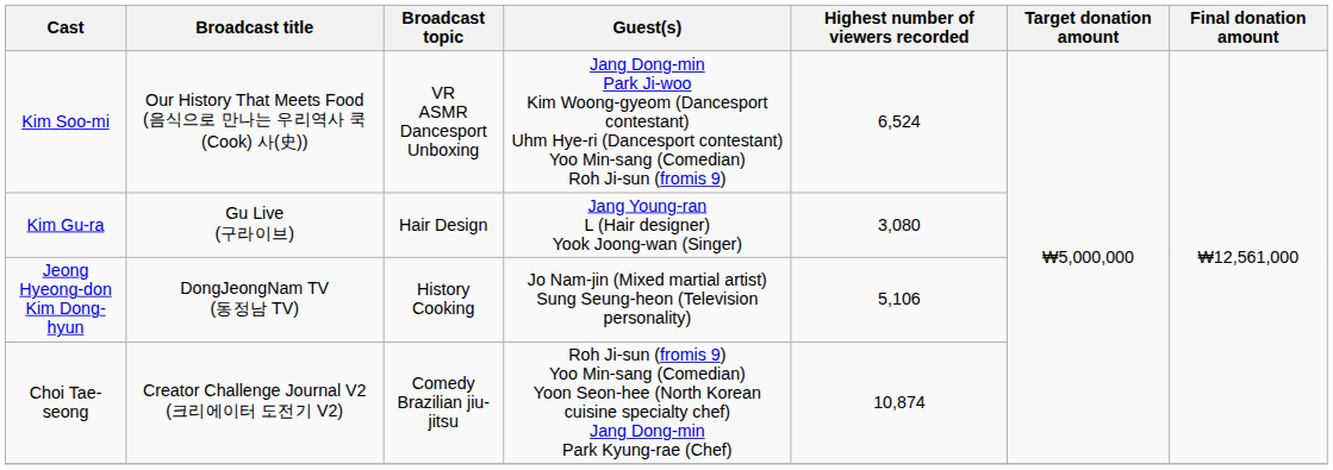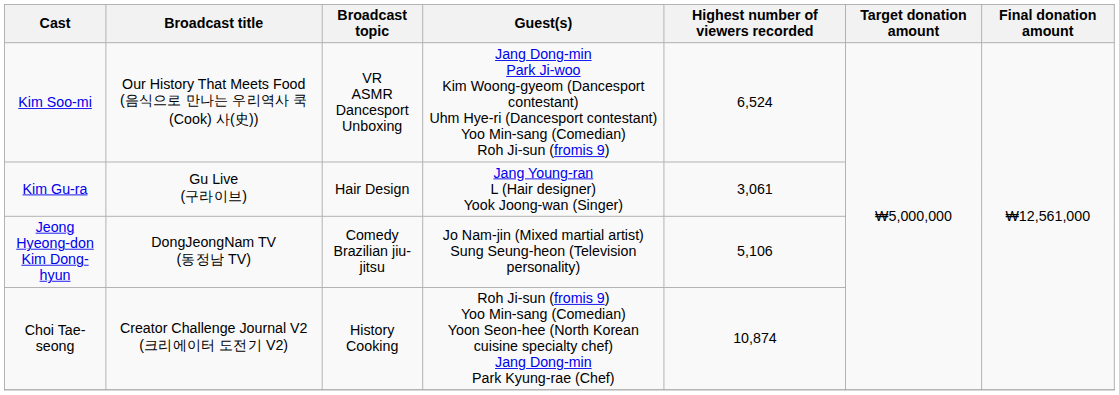 <table class="wikitable" style="text-align:center">
 <tr>
 <th>Cast</th>
 <th>Broadcast title</th>
 <th>Broadcast topic</th>
 <th>Guest(s)</th>
 <th>Highest number of viewers recorded</th>
 <th>Target donation amount</th>
 <th>Final donation amount</th>
 </tr>
 <tr>
 <td><a href='#'>Kim Soo-mi</a></td>
 <td>Our History That Meets Food<br>(음식으로 만나는 우리역사 쿡(Cook) 사(史))</td>
 <td>VR<br>ASMR<br>Dancesport<br>Unboxing</td>
 <td><a href='#'>Jang Dong-min</a><br><a href='#'>Park Ji-woo</a><br>Kim Woong-gyeom (Dancesport contestant)<br>Uhm Hye-ri (Dancesport contestant)<br>Yoo Min-sang (Comedian)<br>Roh Ji-sun (<a href='#'>fromis 9</a>)</td>
 <td>6,524</td>
 <td rowspan="4">₩5,000,000</td>
 <td rowspan="4">₩12,561,000</td>
 </tr>
 <tr>
 <td><a href='#'>Kim Gu-ra</a></td>
 <td>Gu Live<br>(구라이브)</td>
 <td>Hair Design</td>
 <td><a href='#'>Jang Young-ran</a><br>L (Hair designer)<br>Yook Joong-wan (Singer)</td>
-<td>3,080</td>
+<td>3,061</td>
 </tr>
 <tr>
 <td><a href='#'>Jeong Hyeong-don</a><br><a href='#'>Kim Dong-hyun</a></td>
 <td>DongJeongNam TV<br>(동정남 TV)</td>
-<td>History<br>Cooking</td>
+<td>Comedy<br>Brazilian jiu-jitsu</td>
 <td>Jo Nam-jin (Mixed martial artist)<br>Sung Seung-heon (Television personality)</td>
 <td>5,106</td>
 </tr>
 <tr>
 <td>Choi Tae-seong</td>
 <td>Creator Challenge Journal V2<br>(크리에이터 도전기 V2)</td>
-<td>Comedy<br>Brazilian jiu-jitsu</td>
+<td>History<br>Cooking</td>
 <td>Roh Ji-sun (<a href='#'>fromis 9</a>)<br>Yoo Min-sang (Comedian)<br>Yoon Seon-hee (North Korean cuisine specialty chef)<br><a href='#'>Jang Dong-min</a><br>Park Kyung-rae (Chef)</td>
 <td>10,874</td>
 </tr>
 <tr>
 </tr>
 </table>
